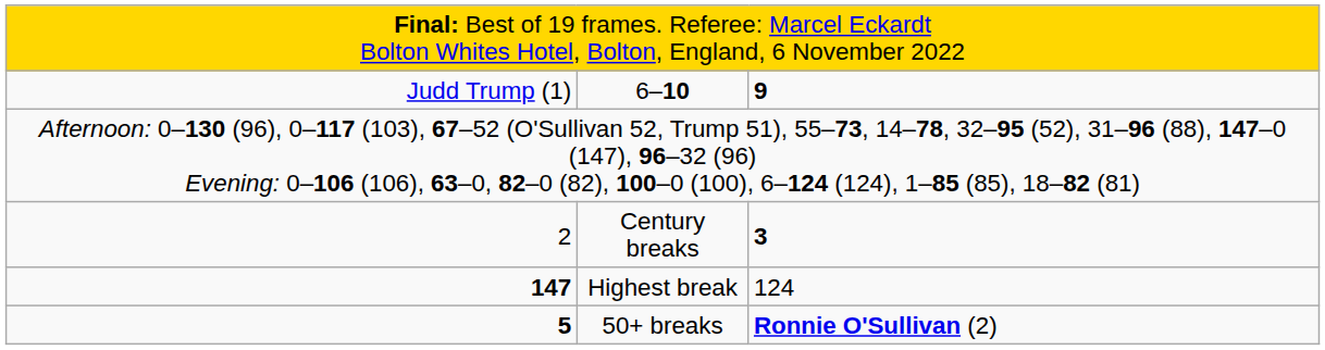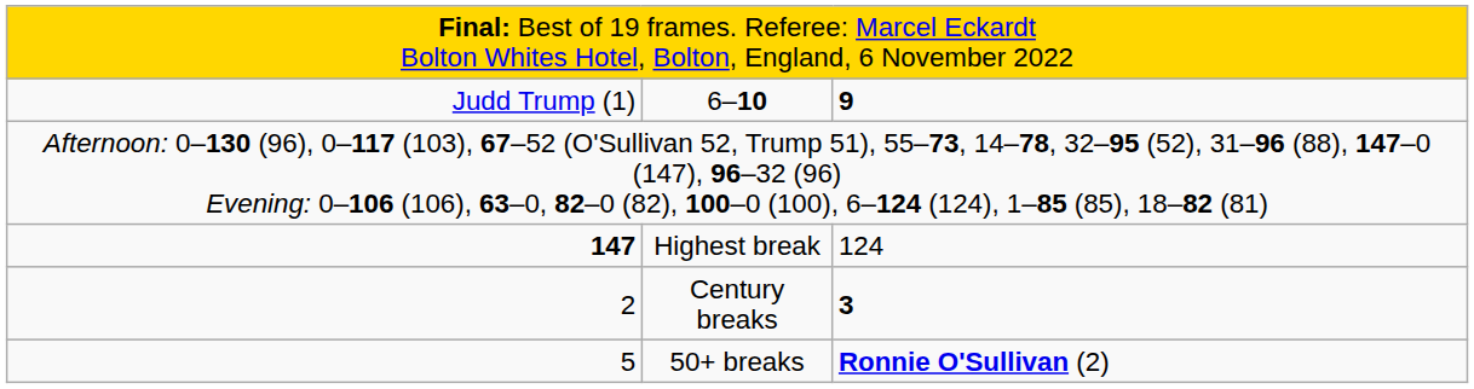 <table class="wikitable" style="font-size: 95%; margin: 1em auto 1em auto;">
 <tr>
 <td colspan="3" align="center" bgcolor="#ffd700"><strong>Final:</strong> Best of 19 frames. Referee: <a href='#'>Marcel Eckardt</a> <br><a href='#'>Bolton Whites Hotel</a>, <a href='#'>Bolton</a>, England, 6 November 2022</td>
 </tr>
 <tr>
 <td width="350" align="right"><a href='#'>Judd Trump</a> (1)<br></td>
 <td width="100" align="center">6–<strong>10</strong></td>
 <td><strong>9</strong></td>
 </tr>
 <tr>
 <td colspan="3" align="center" style="font-size: 100%"><em>Afternoon:</em> 0–<strong>130</strong> (96), 0–<strong>117</strong> (103), <strong>67</strong>–52 (O'Sullivan 52, Trump 51), 55–<strong>73</strong>, 14–<strong>78</strong>, 32–<strong>95</strong> (52), 31–<strong>96</strong> (88), <strong>147</strong>–0 (147), <strong>96</strong>–32 (96)<br><em>Evening:</em> 0–<strong>106</strong> (106), <strong>63</strong>–0, <strong>82</strong>–0 (82), <strong>100</strong>–0 (100), 6–<strong>124</strong> (124), 1–<strong>85</strong> (85), 18–<strong>82</strong> (81)</td>
 </tr>
 <tr>
+<td align="right"><strong>147</strong></td>
+<td align="center">Highest break</td>
+<td>124</td>
+</tr>
+<tr>
 <td align="right">2</td>
 <td align="center">Century breaks</td>
 <td><strong>3</strong></td>
 </tr>
 <tr>
-<td align="right"><strong>147</strong></td>
-<td align="center">Highest break</td>
-<td>124</td>
-</tr>
-<tr>
-<td align="right"><strong>5</strong></td>
+<td align="right">5</td>
 <td align="center">50+ breaks</td>
 <td width="350" align="left"><strong><a href='#'>Ronnie O'Sullivan</a></strong> (2)<br></td>
 </tr>
 </table>
